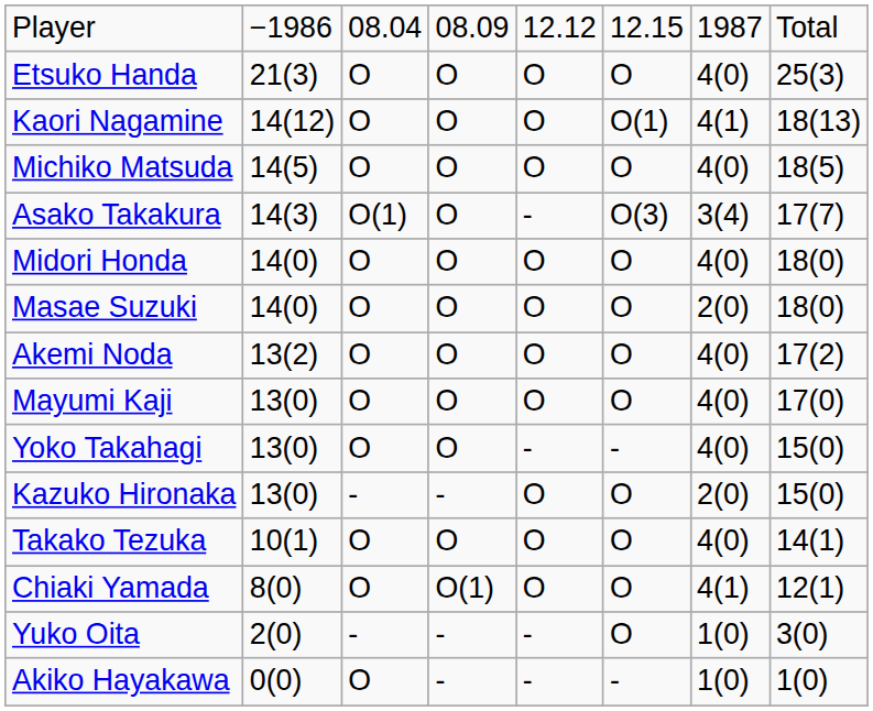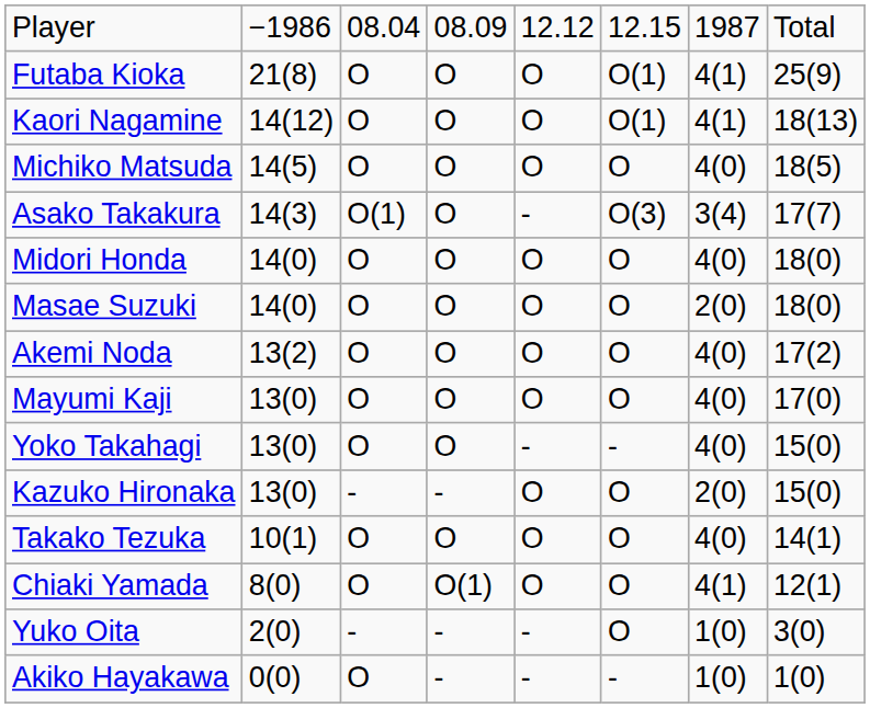 <table class="wikitable" style="text-align:left;">
 <tr>
 <td>Player</td>
 <td>−1986</td>
 <td>08.04</td>
 <td>08.09</td>
 <td>12.12</td>
 <td>12.15</td>
 <td>1987</td>
 <td>Total</td>
 </tr>
 <tr>
-<td><a href='#'>Etsuko Handa</a></td>
-<td>21(3)</td>
+<td><a href='#'>Futaba Kioka</a></td>
+<td>21(8)</td>
 <td>O</td>
 <td>O</td>
 <td>O</td>
-<td>O</td>
-<td>4(0)</td>
-<td>25(3)</td>
+<td>O(1)</td>
+<td>4(1)</td>
+<td>25(9)</td>
 </tr>
 <tr>
 <td><a href='#'>Kaori Nagamine</a></td>
 <td>14(12)</td>
 <td>O</td>
 <td>O</td>
 <td>O</td>
 <td>O(1)</td>
 <td>4(1)</td>
 <td>18(13)</td>
 </tr>
 <tr>
 <td><a href='#'>Michiko Matsuda</a></td>
 <td>14(5)</td>
 <td>O</td>
 <td>O</td>
 <td>O</td>
 <td>O</td>
 <td>4(0)</td>
 <td>18(5)</td>
 </tr>
 <tr>
 <td><a href='#'>Asako Takakura</a></td>
 <td>14(3)</td>
 <td>O(1)</td>
 <td>O</td>
 <td>-</td>
 <td>O(3)</td>
 <td>3(4)</td>
 <td>17(7)</td>
 </tr>
 <tr>
 <td><a href='#'>Midori Honda</a></td>
 <td>14(0)</td>
 <td>O</td>
 <td>O</td>
 <td>O</td>
 <td>O</td>
 <td>4(0)</td>
 <td>18(0)</td>
 </tr>
 <tr>
 <td><a href='#'>Masae Suzuki</a></td>
 <td>14(0)</td>
 <td>O</td>
 <td>O</td>
 <td>O</td>
 <td>O</td>
 <td>2(0)</td>
 <td>18(0)</td>
 </tr>
 <tr>
 <td><a href='#'>Akemi Noda</a></td>
 <td>13(2)</td>
 <td>O</td>
 <td>O</td>
 <td>O</td>
 <td>O</td>
 <td>4(0)</td>
 <td>17(2)</td>
 </tr>
 <tr>
 <td><a href='#'>Mayumi Kaji</a></td>
 <td>13(0)</td>
 <td>O</td>
 <td>O</td>
 <td>O</td>
 <td>O</td>
 <td>4(0)</td>
 <td>17(0)</td>
 </tr>
 <tr>
 <td><a href='#'>Yoko Takahagi</a></td>
 <td>13(0)</td>
 <td>O</td>
 <td>O</td>
 <td>-</td>
 <td>-</td>
 <td>4(0)</td>
 <td>15(0)</td>
 </tr>
 <tr>
 <td><a href='#'>Kazuko Hironaka</a></td>
 <td>13(0)</td>
 <td>-</td>
 <td>-</td>
 <td>O</td>
 <td>O</td>
 <td>2(0)</td>
 <td>15(0)</td>
 </tr>
 <tr>
 <td><a href='#'>Takako Tezuka</a></td>
 <td>10(1)</td>
 <td>O</td>
 <td>O</td>
 <td>O</td>
 <td>O</td>
 <td>4(0)</td>
 <td>14(1)</td>
 </tr>
 <tr>
 <td><a href='#'>Chiaki Yamada</a></td>
 <td>8(0)</td>
 <td>O</td>
 <td>O(1)</td>
 <td>O</td>
 <td>O</td>
 <td>4(1)</td>
 <td>12(1)</td>
 </tr>
 <tr>
 <td><a href='#'>Yuko Oita</a></td>
 <td>2(0)</td>
 <td>-</td>
 <td>-</td>
 <td>-</td>
 <td>O</td>
 <td>1(0)</td>
 <td>3(0)</td>
 </tr>
 <tr>
 <td><a href='#'>Akiko Hayakawa</a></td>
 <td>0(0)</td>
 <td>O</td>
 <td>-</td>
 <td>-</td>
 <td>-</td>
 <td>1(0)</td>
 <td>1(0)</td>
 </tr>
 </table>
